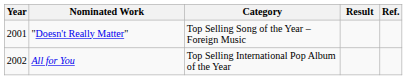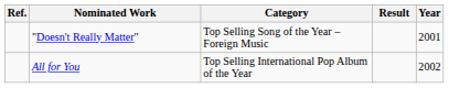 <table class="wikitable" width="50%">
 <tr>
-<th width="5%">Year</th>
+<th width="5%">Ref.</th>
 <th width="40%">Nominated Work</th>
 <th width="40%">Category</th>
 <th width="10%">Result</th>
-<th width="5%">Ref.</th>
+<th width="5%">Year</th>
 </tr>
 <tr>
-<td>2001</td>
+<td></td>
 <td>"<a href='#'>Doesn't Really Matter</a>"</td>
 <td>Top Selling Song of the Year – Foreign Music</td>
 <td></td>
-<td></td>
+<td>2001</td>
 </tr>
 <tr>
-<td>2002</td>
+<td></td>
 <td><em><a href='#'>All for You</a></em></td>
 <td>Top Selling International Pop Album of the Year</td>
 <td></td>
-<td></td>
+<td>2002</td>
 </tr>
 </table>
